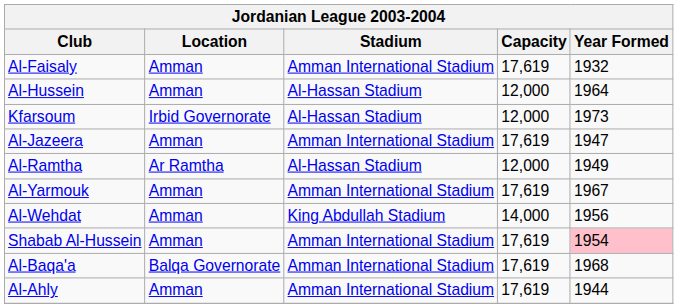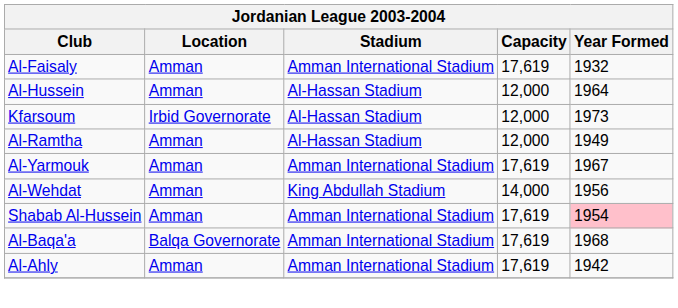 <table class="wikitable">
 <tr>
 <th colspan="5">Jordanian  League 2003-2004</th>
 </tr>
 <tr>
 <th>Club</th>
 <th>Location</th>
 <th>Stadium</th>
 <th>Capacity</th>
 <th>Year Formed</th>
 </tr>
 <tr style="vertical-align:top;">
 <td><a href='#'>Al-Faisaly</a></td>
 <td><a href='#'>Amman</a></td>
 <td><a href='#'>Amman International Stadium</a></td>
 <td>17,619</td>
 <td>1932</td>
 </tr>
 <tr style="vertical-align:top;">
 <td><a href='#'>Al-Hussein</a></td>
 <td><a href='#'>Amman</a></td>
 <td><a href='#'>Al-Hassan Stadium</a></td>
 <td>12,000</td>
 <td>1964</td>
 </tr>
 <tr style="vertical-align:top;">
 <td><a href='#'>Kfarsoum</a></td>
 <td><a href='#'>Irbid Governorate</a></td>
 <td><a href='#'>Al-Hassan Stadium</a></td>
 <td>12,000</td>
 <td>1973</td>
 </tr>
 <tr style="vertical-align:top;">
-<td><a href='#'>Al-Jazeera</a></td>
+<td><a href='#'>Al-Ramtha</a></td>
 <td><a href='#'>Amman</a></td>
-<td><a href='#'>Amman International Stadium</a></td>
-<td>17,619</td>
-<td>1947</td>
-</tr>
-<tr style="vertical-align:top;">
-<td><a href='#'>Al-Ramtha</a></td>
-<td><a href='#'>Ar Ramtha</a></td>
 <td><a href='#'>Al-Hassan Stadium</a></td>
 <td>12,000</td>
 <td>1949</td>
 </tr>
 <tr style="vertical-align:top;">
 <td><a href='#'>Al-Yarmouk</a></td>
 <td><a href='#'>Amman</a></td>
 <td><a href='#'>Amman International Stadium</a></td>
 <td>17,619</td>
 <td>1967</td>
 </tr>
 <tr style="vertical-align:top;">
 <td><a href='#'>Al-Wehdat</a></td>
 <td><a href='#'>Amman</a></td>
 <td><a href='#'>King Abdullah Stadium</a></td>
 <td>14,000</td>
 <td>1956</td>
 </tr>
 <tr style="vertical-align:top;">
 <td><a href='#'>Shabab Al-Hussein</a></td>
 <td><a href='#'>Amman</a></td>
 <td><a href='#'>Amman International Stadium</a></td>
 <td>17,619</td>
 <td style="background: pink;">1954</td>
 </tr>
 <tr style="vertical-align:top;">
 <td><a href='#'>Al-Baqa'a</a></td>
 <td><a href='#'>Balqa Governorate </a></td>
 <td><a href='#'>Amman International Stadium</a></td>
 <td>17,619</td>
 <td>1968</td>
 </tr>
 <tr style="vertical-align:top;">
 <td><a href='#'>Al-Ahly</a></td>
 <td><a href='#'>Amman</a></td>
 <td><a href='#'>Amman International Stadium</a></td>
 <td>17,619</td>
-<td>1944</td>
+<td>1942</td>
 </tr>
 <tr>
 </tr>
 </table>
